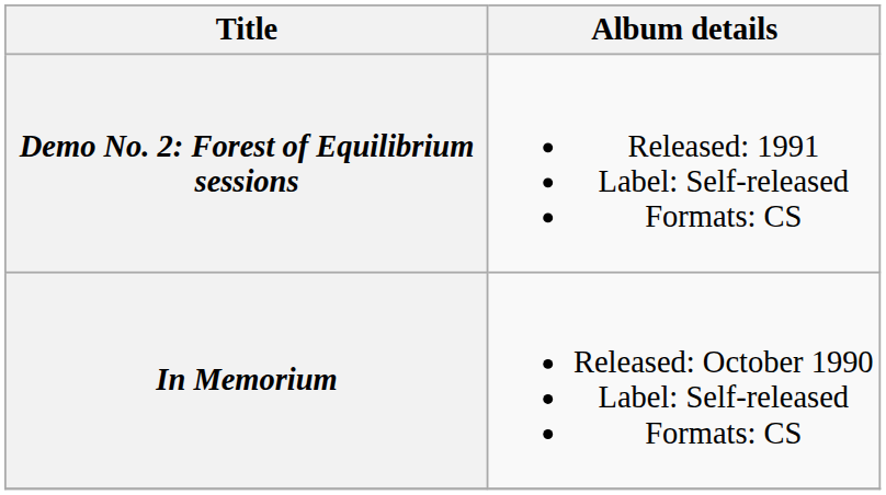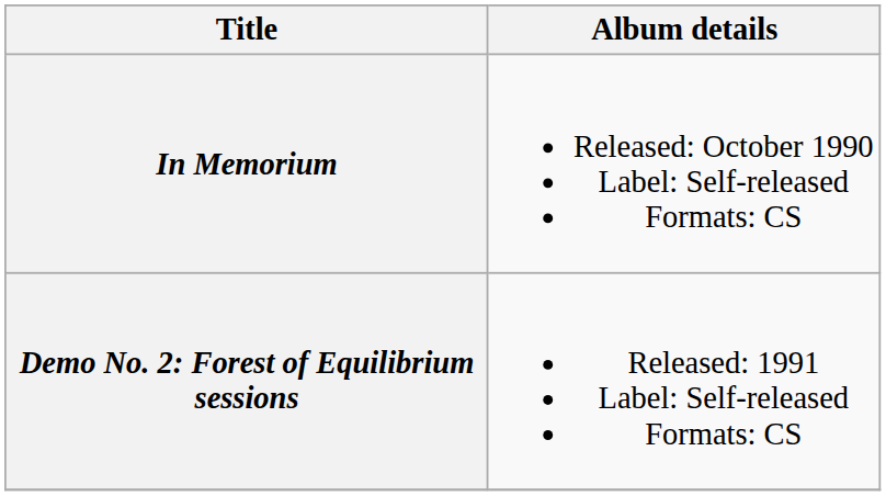 <table class="wikitable plainrowheaders" style="text-align:center;">
 <tr>
 <th scope="col" style="width:15em;">Title</th>
 <th scope="col">Album details</th>
 </tr>
 <tr>
+<th scope="row"><em>In Memorium</em></th>
+<td><br><ul><li>Released: October 1990</li><li>Label: Self-released</li><li>Formats: CS</li></ul></td>
+</tr>
+<tr>
 <th scope="row"><em>Demo No. 2: Forest of Equilibrium sessions</em></th>
 <td><br><ul><li>Released: 1991</li><li>Label: Self-released</li><li>Formats: CS</li></ul></td>
 </tr>
 <tr>
-<th scope="row"><em>In Memorium</em></th>
-<td><br><ul><li>Released: October 1990</li><li>Label: Self-released</li><li>Formats: CS</li></ul></td>
-</tr>
-<tr>
 </tr>
 </table>
